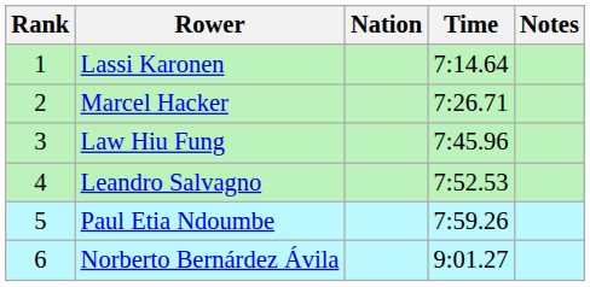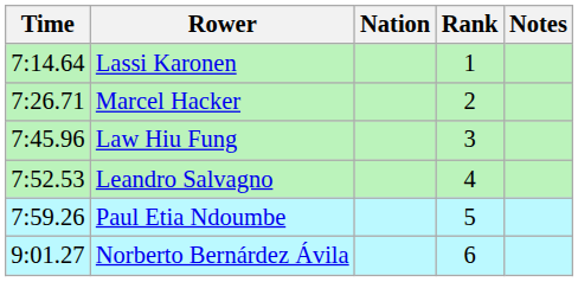 <table class="wikitable sortable" style="text-align:center">
 <tr>
-<th>Rank</th>
+<th>Time</th>
 <th>Rower</th>
 <th>Nation</th>
-<th>Time</th>
+<th>Rank</th>
 <th>Notes</th>
 </tr>
 <tr bgcolor=bbf3bb>
-<td>1</td>
+<td>7:14.64</td>
 <td align=left><a href='#'>Lassi Karonen</a></td>
 <td align=left></td>
-<td>7:14.64</td>
+<td>1</td>
 <td></td>
 </tr>
 <tr bgcolor=bbf3bb>
-<td>2</td>
+<td>7:26.71</td>
 <td align=left><a href='#'>Marcel Hacker</a></td>
 <td align=left></td>
-<td>7:26.71</td>
+<td>2</td>
 <td></td>
 </tr>
 <tr bgcolor=bbf3bb>
-<td>3</td>
+<td>7:45.96</td>
 <td align=left><a href='#'>Law Hiu Fung</a></td>
 <td align=left></td>
-<td>7:45.96</td>
+<td>3</td>
 <td></td>
 </tr>
 <tr bgcolor=bbf3bb>
-<td>4</td>
+<td>7:52.53</td>
 <td align=left><a href='#'>Leandro Salvagno</a></td>
 <td align=left></td>
-<td>7:52.53</td>
+<td>4</td>
 <td></td>
 </tr>
 <tr bgcolor=bbf9ff>
-<td>5</td>
+<td>7:59.26</td>
 <td align=left><a href='#'>Paul Etia Ndoumbe</a></td>
 <td align=left></td>
-<td>7:59.26</td>
+<td>5</td>
 <td></td>
 </tr>
 <tr bgcolor=bbf9ff>
-<td>6</td>
+<td>9:01.27</td>
 <td align=left><a href='#'>Norberto Bernárdez Ávila</a></td>
 <td align=left></td>
-<td>9:01.27</td>
+<td>6</td>
 <td></td>
 </tr>
 </table>
